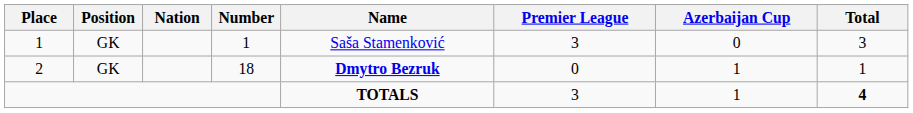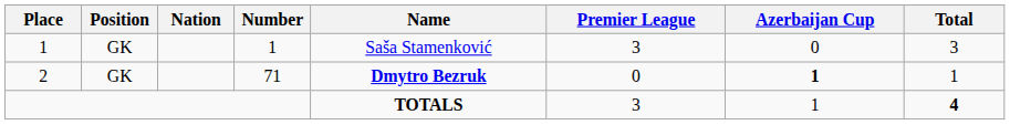 <table class="wikitable" style="font-size: 95%; text-align: center;">
 <tr>
 <th width=60>Place</th>
 <th width=60>Position</th>
 <th width=60>Nation</th>
 <th width=60>Number</th>
 <th width=200>Name</th>
 <th width=150><a href='#'>Premier League</a></th>
 <th width=150><a href='#'>Azerbaijan Cup</a></th>
 <th width=80>Total</th>
 </tr>
 <tr>
 <td>1</td>
 <td>GK</td>
 <td></td>
 <td>1</td>
 <td><a href='#'>Saša Stamenković</a></td>
 <td>3</td>
 <td>0</td>
 <td>3</td>
 </tr>
 <tr>
 <td>2</td>
 <td>GK</td>
 <td></td>
-<td>18</td>
+<td>71</td>
 <td><strong><a href='#'>Dmytro Bezruk</a></strong></td>
 <td>0</td>
-<td>1</td>
+<td><strong>1</strong></td>
 <td>1</td>
 </tr>
 <tr>
 <td colspan="4"></td>
 <td><strong>TOTALS</strong></td>
 <td>3</td>
 <td>1</td>
 <td><strong>4</strong></td>
 </tr>
 </table>
